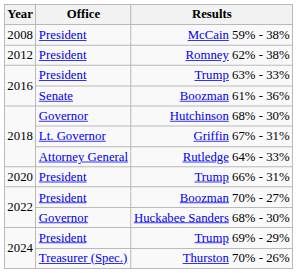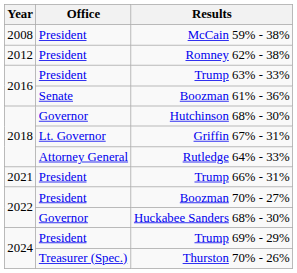 <table class=wikitable>
 <tr>
 <th>Year</th>
 <th>Office</th>
 <th>Results</th>
 </tr>
 <tr>
 <td>2008</td>
 <td><a href='#'>President</a></td>
 <td align="right" ><a href='#'>McCain</a> 59% - 38%</td>
 </tr>
 <tr>
 <td>2012</td>
 <td><a href='#'>President</a></td>
 <td align="right" ><a href='#'>Romney</a> 62% - 38%</td>
 </tr>
 <tr>
 <td rowspan=2>2016</td>
 <td><a href='#'>President</a></td>
 <td align="right" ><a href='#'>Trump</a> 63% - 33%</td>
 </tr>
 <tr>
 <td><a href='#'>Senate</a></td>
 <td align="right" ><a href='#'>Boozman</a> 61% - 36%</td>
 </tr>
 <tr>
 <td rowspan=3>2018</td>
 <td><a href='#'>Governor</a></td>
 <td align="right" ><a href='#'>Hutchinson</a> 68% - 30%</td>
 </tr>
 <tr>
 <td><a href='#'>Lt. Governor</a></td>
 <td align="right" ><a href='#'>Griffin</a> 67% - 31%</td>
 </tr>
 <tr>
 <td><a href='#'>Attorney General</a></td>
 <td align="right" ><a href='#'>Rutledge</a> 64% - 33%</td>
 </tr>
 <tr>
-<td>2020</td>
+<td>2021</td>
 <td><a href='#'>President</a></td>
 <td align="right" ><a href='#'>Trump</a> 66% - 31%</td>
 </tr>
 <tr>
 <td rowspan=2>2022</td>
 <td><a href='#'>President</a></td>
 <td align="right" ><a href='#'>Boozman</a> 70% - 27%</td>
 </tr>
 <tr>
 <td><a href='#'>Governor</a></td>
 <td align="right" ><a href='#'>Huckabee Sanders</a> 68% - 30%</td>
 </tr>
 <tr>
 <td rowspan=2>2024</td>
 <td><a href='#'>President</a></td>
 <td align="right" ><a href='#'>Trump</a> 69% - 29%</td>
 </tr>
 <tr>
 <td><a href='#'>Treasurer (Spec.)</a></td>
 <td align="right" ><a href='#'>Thurston</a> 70% - 26%</td>
 </tr>
 </table>
